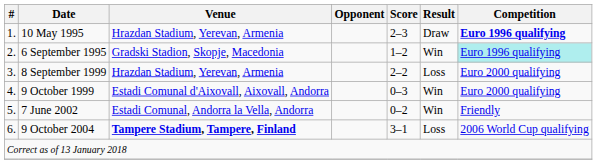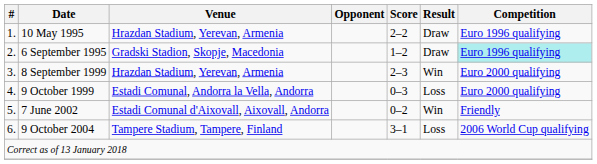 <table class="wikitable" style="font-size:95%;">
 <tr>
 <th>#</th>
 <th>Date</th>
 <th>Venue</th>
 <th>Opponent</th>
 <th>Score</th>
 <th>Result</th>
 <th>Competition</th>
 </tr>
 <tr>
 <td>1.</td>
 <td>10 May 1995</td>
 <td><a href='#'>Hrazdan Stadium</a>, <a href='#'>Yerevan</a>, <a href='#'>Armenia</a></td>
 <td></td>
-<td>2–3</td>
+<td>2–2</td>
 <td>Draw</td>
-<td><strong><a href='#'>Euro 1996 qualifying</a></strong></td>
+<td><a href='#'>Euro 1996 qualifying</a></td>
 </tr>
 <tr>
 <td>2.</td>
 <td>6 September 1995</td>
 <td><a href='#'>Gradski Stadion</a>, <a href='#'>Skopje</a>, <a href='#'>Macedonia</a></td>
 <td></td>
 <td>1–2</td>
-<td>Win</td>
+<td>Draw</td>
 <td style="background: paleturquoise;"><a href='#'>Euro 1996 qualifying</a></td>
 </tr>
 <tr>
 <td>3.</td>
 <td>8 September 1999</td>
 <td><a href='#'>Hrazdan Stadium</a>, <a href='#'>Yerevan</a>, <a href='#'>Armenia</a></td>
 <td></td>
-<td>2–2</td>
-<td>Loss</td>
+<td>2–3</td>
+<td>Win</td>
 <td><a href='#'>Euro 2000 qualifying</a></td>
 </tr>
 <tr>
 <td>4.</td>
 <td>9 October 1999</td>
-<td><a href='#'>Estadi Comunal d'Aixovall</a>, <a href='#'>Aixovall</a>, <a href='#'>Andorra</a></td>
+<td><a href='#'>Estadi Comunal</a>, <a href='#'>Andorra la Vella</a>, <a href='#'>Andorra</a></td>
 <td></td>
 <td>0–3</td>
-<td>Win</td>
+<td>Loss</td>
 <td><a href='#'>Euro 2000 qualifying</a></td>
 </tr>
 <tr>
 <td>5.</td>
 <td>7 June 2002</td>
-<td><a href='#'>Estadi Comunal</a>, <a href='#'>Andorra la Vella</a>, <a href='#'>Andorra</a></td>
+<td><a href='#'>Estadi Comunal d'Aixovall</a>, <a href='#'>Aixovall</a>, <a href='#'>Andorra</a></td>
 <td></td>
 <td>0–2</td>
 <td>Win</td>
 <td><a href='#'>Friendly</a></td>
 </tr>
 <tr>
 <td>6.</td>
 <td>9 October 2004</td>
-<td><strong><a href='#'>Tampere Stadium</a>, <a href='#'>Tampere</a>, <a href='#'>Finland</a></strong></td>
+<td><a href='#'>Tampere Stadium</a>, <a href='#'>Tampere</a>, <a href='#'>Finland</a></td>
 <td></td>
 <td>3–1</td>
 <td>Loss</td>
 <td><a href='#'>2006 World Cup qualifying</a></td>
 </tr>
 <tr>
 <td colspan="12"><small><em>Correct as of 13 January 2018</em></small></td>
 </tr>
 <tr>
 </tr>
 </table>
